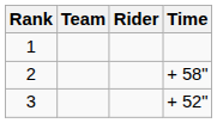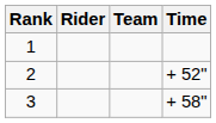 <table class="wikitable">
 <tr>
 <th scope="col">Rank</th>
+<th scope="col">Rider</th>
 <th scope="col">Team</th>
-<th scope="col">Rider</th>
 <th scope="col">Time</th>
 </tr>
 <tr>
 <td style="text-align:center;">1</td>
 <td></td>
 <td></td>
 <td style="text-align:right;"></td>
 </tr>
 <tr>
 <td style="text-align:center;">2</td>
 <td></td>
 <td></td>
-<td style="text-align:right;">+ 58"</td>
+<td style="text-align:right;">+ 52"</td>
 </tr>
 <tr>
 <td style="text-align:center;">3</td>
 <td></td>
 <td></td>
-<td style="text-align:right;">+ 52"</td>
+<td style="text-align:right;">+ 58"</td>
 </tr>
 </table>
